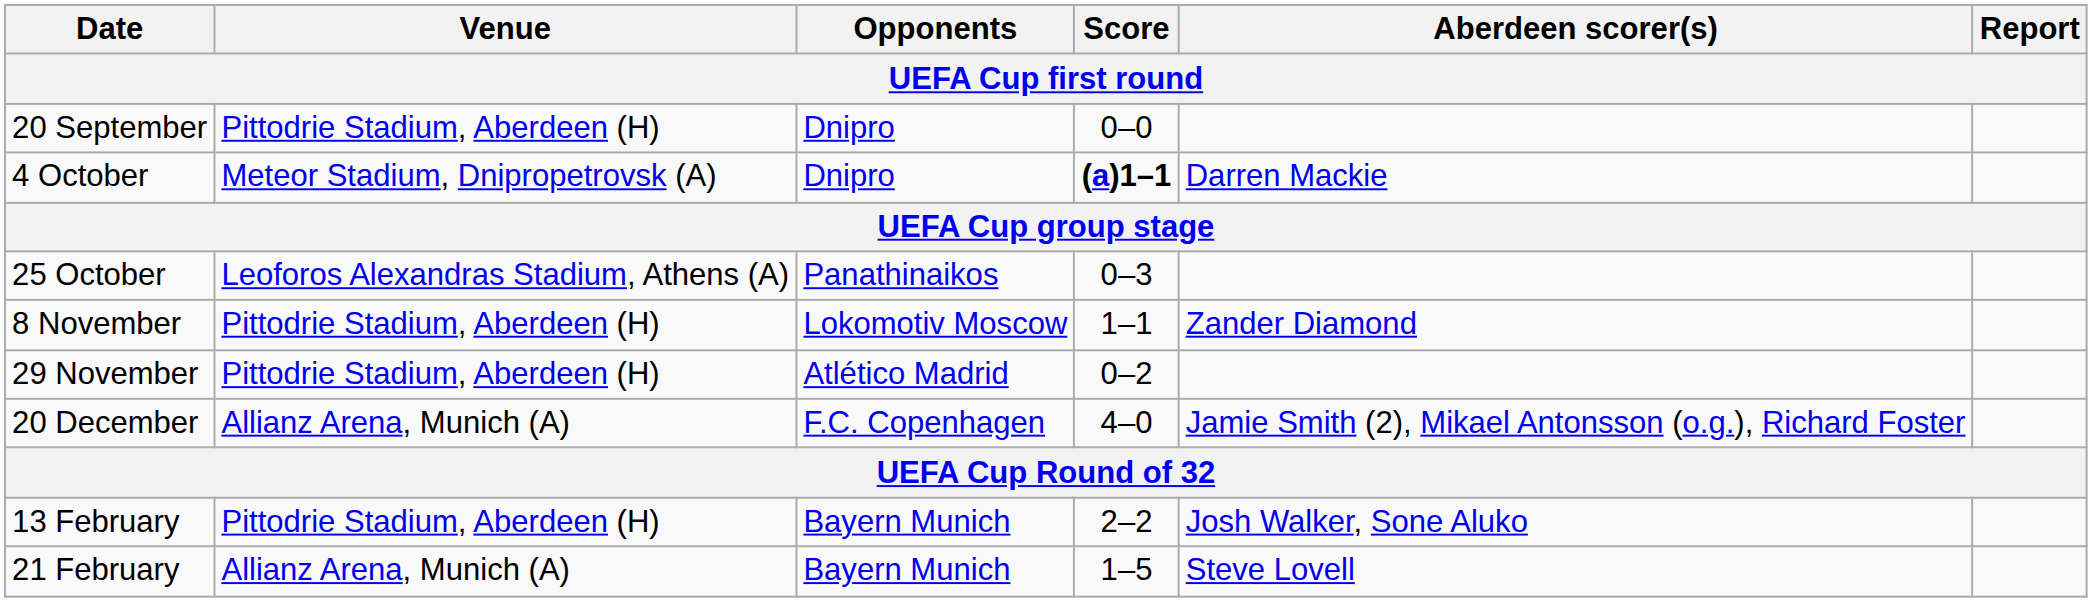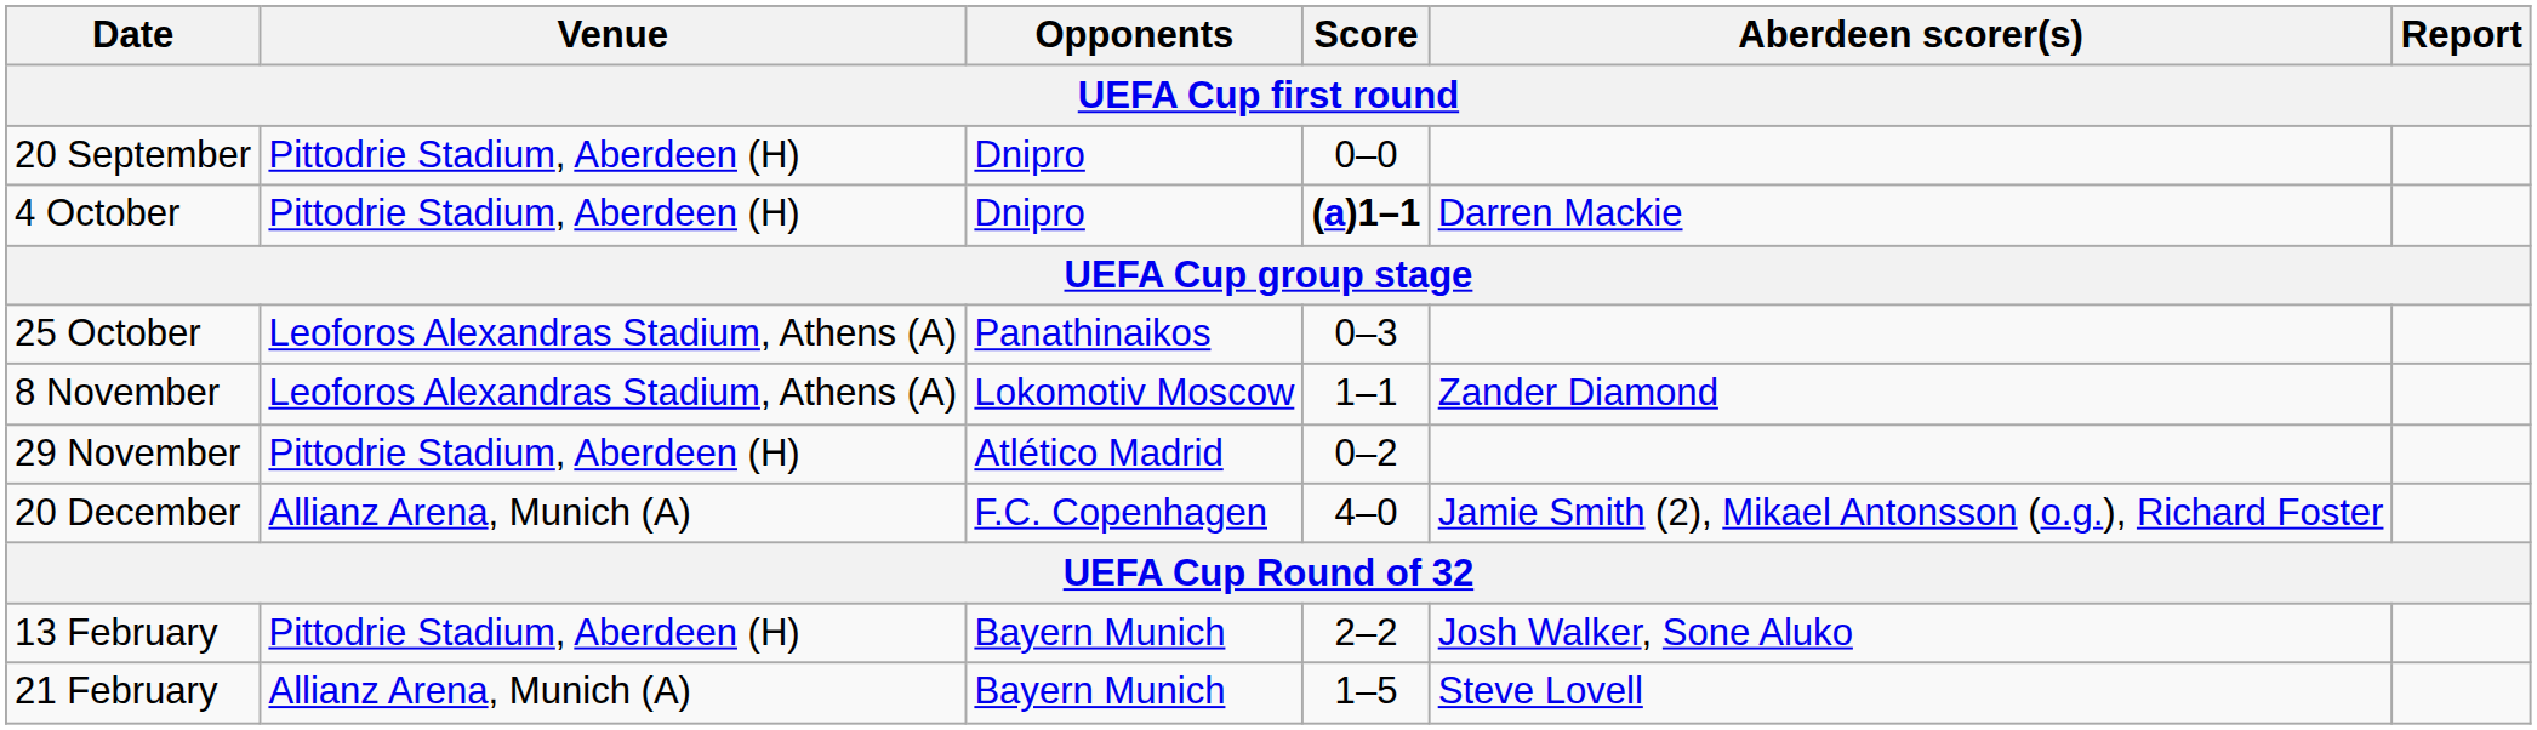 <table class="wikitable">
 <tr>
 <th>Date</th>
 <th>Venue</th>
 <th>Opponents</th>
 <th>Score</th>
 <th>Aberdeen scorer(s)</th>
 <th>Report</th>
 </tr>
 <tr>
 <th colspan=7><a href='#'>UEFA Cup first round</a></th>
 </tr>
 <tr>
 <td>20 September</td>
 <td><a href='#'>Pittodrie Stadium</a>, <a href='#'>Aberdeen</a> (H)</td>
 <td> <a href='#'>Dnipro</a></td>
 <td align=center>0–0</td>
 <td></td>
 <td></td>
 </tr>
 <tr>
 <td>4 October</td>
-<td><a href='#'>Meteor Stadium</a>, <a href='#'>Dnipropetrovsk</a> (A)</td>
+<td><a href='#'>Pittodrie Stadium</a>, <a href='#'>Aberdeen</a> (H)</td>
 <td> <a href='#'>Dnipro</a></td>
 <td align=center><strong>(<a href='#'>a</a>)1–1</strong></td>
 <td><a href='#'>Darren Mackie</a></td>
 <td></td>
 </tr>
 <tr>
 <th colspan=7><a href='#'>UEFA Cup group stage</a></th>
 </tr>
 <tr>
 <td>25 October</td>
 <td><a href='#'>Leoforos Alexandras Stadium</a>, Athens (A)</td>
 <td> <a href='#'>Panathinaikos</a></td>
 <td align=center>0–3</td>
 <td></td>
 <td></td>
 </tr>
 <tr>
 <td>8 November</td>
-<td><a href='#'>Pittodrie Stadium</a>, <a href='#'>Aberdeen</a> (H)</td>
+<td><a href='#'>Leoforos Alexandras Stadium</a>, Athens (A)</td>
 <td> <a href='#'>Lokomotiv Moscow</a></td>
 <td align=center>1–1</td>
 <td><a href='#'>Zander Diamond</a></td>
 <td></td>
 </tr>
 <tr>
 <td>29 November</td>
 <td><a href='#'>Pittodrie Stadium</a>, <a href='#'>Aberdeen</a> (H)</td>
 <td> <a href='#'>Atlético Madrid</a></td>
 <td align=center>0–2</td>
 <td></td>
 <td></td>
 </tr>
 <tr>
 <td>20 December</td>
 <td><a href='#'>Allianz Arena</a>, Munich (A)</td>
 <td> <a href='#'>F.C. Copenhagen</a></td>
 <td align=center>4–0</td>
 <td><a href='#'>Jamie Smith</a> (2), <a href='#'>Mikael Antonsson</a> (<a href='#'>o.g.</a>), <a href='#'>Richard Foster</a></td>
 <td></td>
 </tr>
 <tr>
 <th colspan=7><a href='#'>UEFA Cup Round of 32</a></th>
 </tr>
 <tr>
 <td>13 February</td>
 <td><a href='#'>Pittodrie Stadium</a>, <a href='#'>Aberdeen</a> (H)</td>
 <td> <a href='#'>Bayern Munich</a></td>
 <td align=center>2–2</td>
 <td><a href='#'>Josh Walker</a>, <a href='#'>Sone Aluko</a></td>
 <td></td>
 </tr>
 <tr>
 <td>21 February</td>
 <td><a href='#'>Allianz Arena</a>, Munich (A)</td>
 <td> <a href='#'>Bayern Munich</a></td>
 <td align=center>1–5</td>
 <td><a href='#'>Steve Lovell</a></td>
 <td></td>
 </tr>
 </table>
